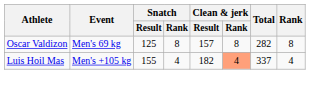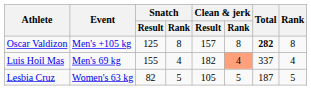 <table class="wikitable" style="font-size:90%">
 <tr>
 <th rowspan=2>Athlete</th>
 <th rowspan=2>Event</th>
 <th colspan="2">Snatch</th>
 <th colspan="2">Clean & jerk</th>
 <th rowspan="2">Total</th>
 <th rowspan="2">Rank</th>
 </tr>
 <tr style="font-size:95%">
 <th>Result</th>
 <th>Rank</th>
 <th>Result</th>
 <th>Rank</th>
 </tr>
 <tr align=center>
 <td align=left><a href='#'>Oscar Valdizon</a></td>
-<td align=left><a href='#'>Men's 69 kg</a></td>
+<td align=left><a href='#'>Men's +105 kg</a></td>
 <td>125</td>
 <td>8</td>
 <td>157</td>
 <td>8</td>
-<td>282</td>
+<td><strong>282</strong></td>
 <td>8</td>
 </tr>
 <tr align=center>
 <td align=left><a href='#'>Luis Hoil Mas</a></td>
-<td align=left><a href='#'>Men's +105 kg</a></td>
+<td align=left><a href='#'>Men's 69 kg</a></td>
 <td>155</td>
 <td>4</td>
 <td>182</td>
 <td style="background: lightsalmon;">4</td>
 <td>337</td>
 <td>4</td>
 </tr>
+<tr align=center>
+<td align=left><a href='#'>Lesbia Cruz</a></td>
+<td align=left><a href='#'>Women's 63 kg</a></td>
+<td>82</td>
+<td>5</td>
+<td>105</td>
+<td>5</td>
+<td>187</td>
+<td>5</td>
+</tr>
 </table>
